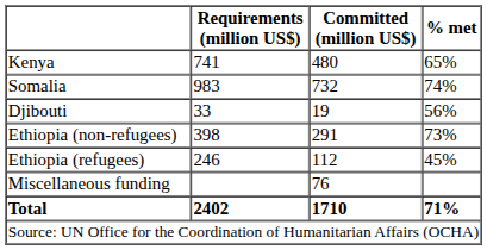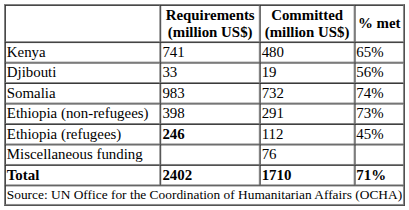 <table cellspacing="0" border="1" bgcolor="white">
 <tr>
 <th></th>
 <th>Requirements<br>(million US$)</th>
 <th>Committed<br>(million US$)</th>
 <th>% met</th>
 </tr>
 <tr>
 <td style="text-align:left">Kenya</td>
 <td>741</td>
 <td>480</td>
 <td>65%</td>
 </tr>
 <tr>
+<td style="text-align:left">Djibouti</td>
+<td>33</td>
+<td>19</td>
+<td>56%</td>
+</tr>
+<tr>
 <td style="text-align:left">Somalia</td>
 <td>983</td>
 <td>732</td>
 <td>74%</td>
-</tr>
-<tr>
-<td style="text-align:left">Djibouti</td>
-<td>33</td>
-<td>19</td>
-<td>56%</td>
 </tr>
 <tr>
 <td style="text-align:left">Ethiopia (non-refugees)</td>
 <td>398</td>
 <td>291</td>
 <td>73%</td>
 </tr>
 <tr>
 <td style="text-align:left">Ethiopia (refugees)</td>
-<td>246</td>
+<td><strong>246</strong></td>
 <td>112</td>
 <td>45%</td>
 </tr>
 <tr>
 <td style="text-align:left">Miscellaneous funding</td>
 <td></td>
 <td>76</td>
 <td></td>
 </tr>
 <tr style="font-weight:bold">
 <td style="text-align:left"><strong>Total</strong></td>
 <td>2402</td>
 <td>1710</td>
 <td>71%</td>
 </tr>
 <tr>
 <td colspan="4" style="font-size:0.9em;text-align:left">Source: UN Office for the Coordination of Humanitarian Affairs (OCHA)</td>
 </tr>
 </table>
